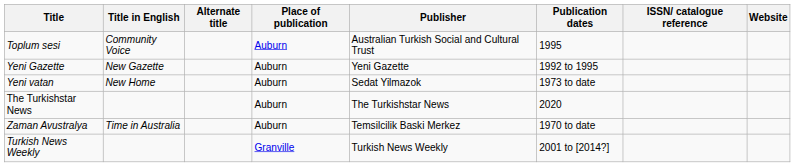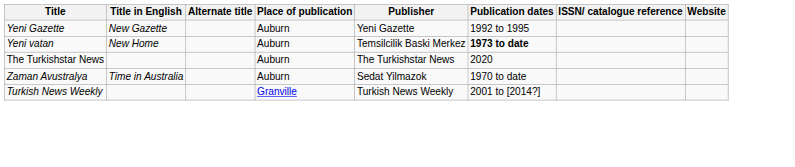 <table class="wikitable sortable">
 <tr>
 <th>Title</th>
 <th>Title in English</th>
 <th>Alternate title</th>
 <th>Place of publication</th>
 <th>Publisher</th>
 <th>Publication dates</th>
 <th>ISSN/ catalogue reference</th>
 <th>Website</th>
-</tr>
-<tr>
-<td><em>Toplum sesi</em></td>
-<td><em>Community Voice</em></td>
-<td></td>
-<td><a href='#'>Auburn</a></td>
-<td>Australian Turkish Social and Cultural Trust</td>
-<td>1995</td>
-<td></td>
-<td></td>
 </tr>
 <tr>
 <td><em>Yeni Gazette</em></td>
 <td><em>New Gazette</em></td>
 <td></td>
 <td>Auburn</td>
 <td>Yeni Gazette</td>
 <td>1992 to 1995</td>
 <td></td>
 <td></td>
 </tr>
 <tr>
 <td><em>Yeni vatan</em></td>
 <td><em>New Home</em></td>
 <td></td>
 <td>Auburn</td>
-<td>Sedat Yilmazok</td>
-<td>1973 to date</td>
+<td>Temsilcilik Baski Merkez</td>
+<td><strong>1973 to date</strong></td>
 <td></td>
 <td></td>
 </tr>
 <tr>
 <td>The Turkishstar News</td>
 <td></td>
 <td></td>
 <td>Auburn</td>
 <td>The Turkishstar News</td>
 <td>2020</td>
 <td></td>
 <td></td>
 </tr>
 <tr>
 <td><em>Zaman Avustralya</em></td>
 <td><em>Time in Australia</em></td>
 <td></td>
 <td>Auburn</td>
-<td>Temsilcilik Baski Merkez</td>
+<td>Sedat Yilmazok</td>
 <td>1970 to date</td>
 <td></td>
 <td></td>
 </tr>
 <tr>
 <td><em>Turkish News Weekly</em></td>
 <td></td>
 <td></td>
 <td><a href='#'>Granville</a></td>
 <td>Turkish News Weekly</td>
 <td>2001 to [2014?]</td>
 <td></td>
 <td></td>
 </tr>
 </table>
